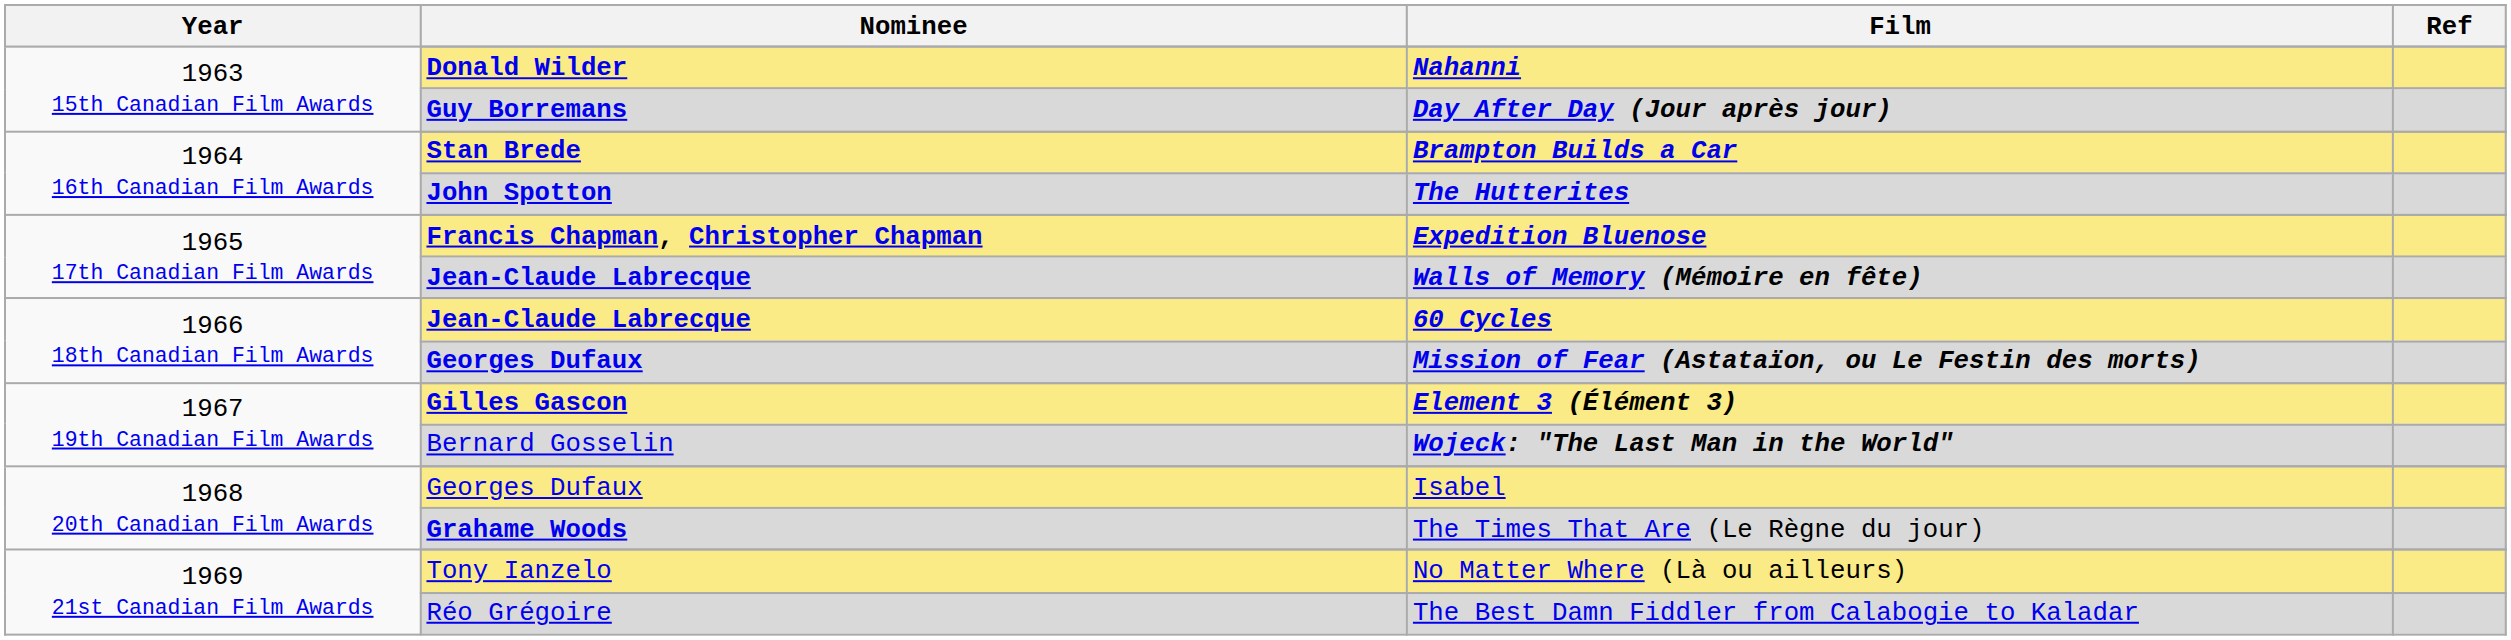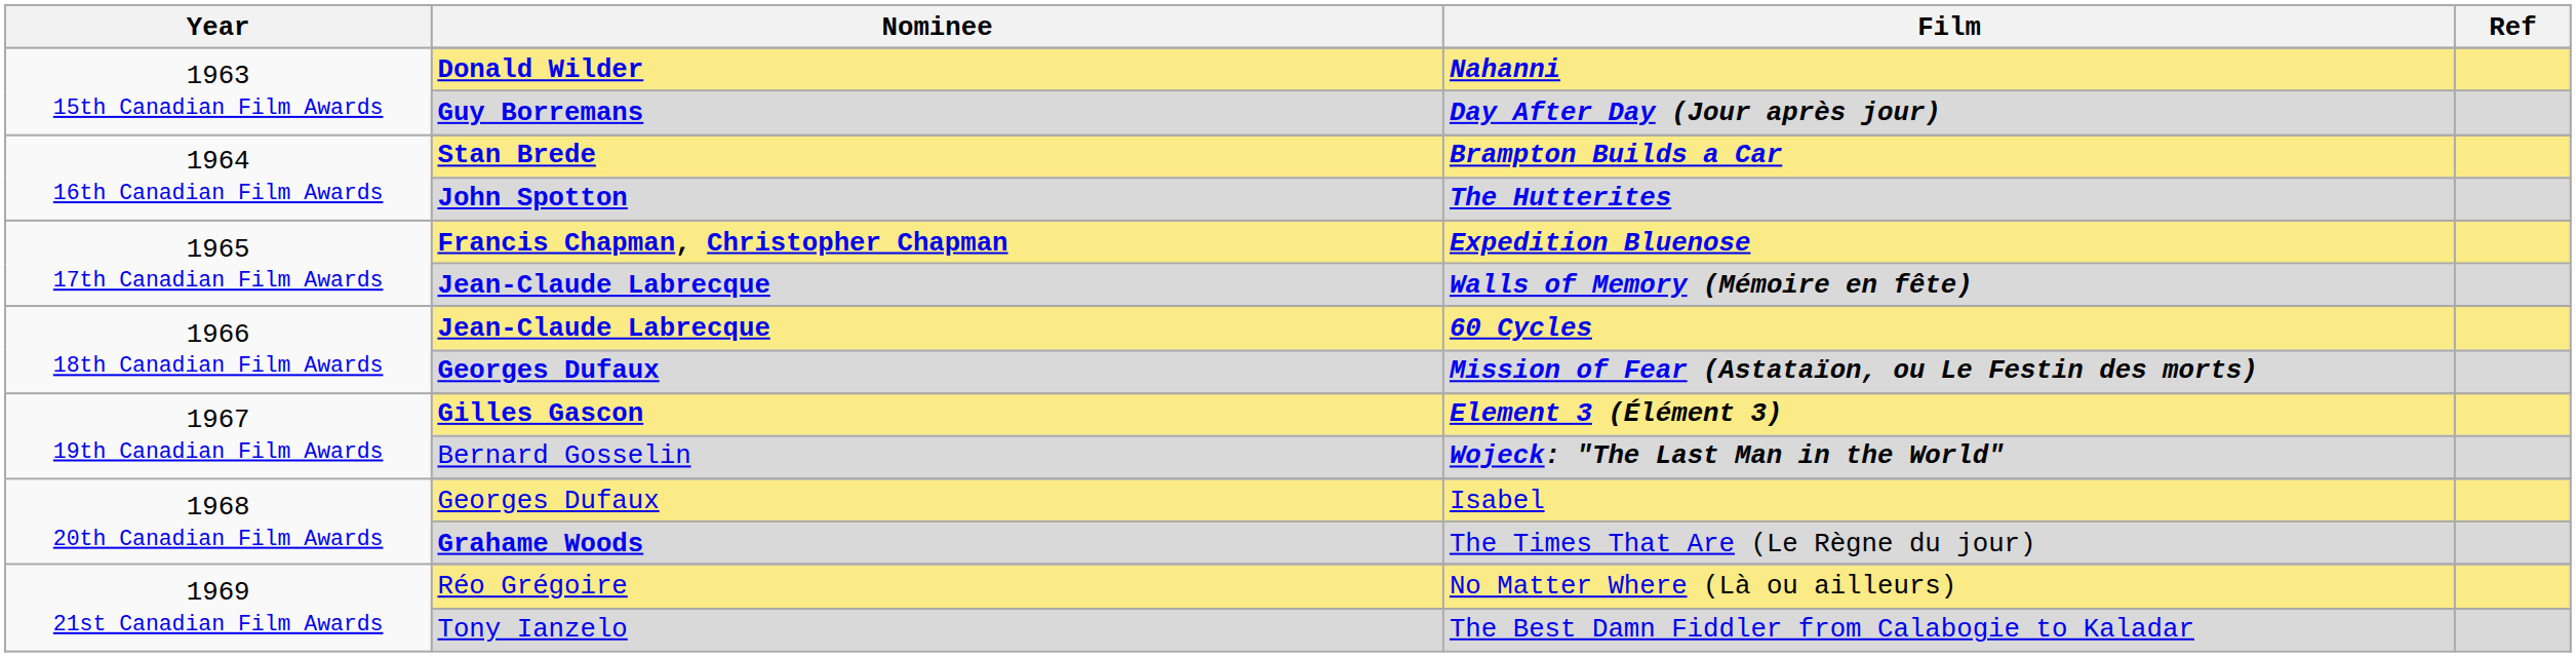 <table class="wikitable" style="width:100%;">
 <tr style="background:#bebebe;">
 <th style="width:8%;">Year</th>
 <th style="width:19%;">Nominee</th>
 <th style="width:19%;">Film</th>
 <th style="width:2%;">Ref</th>
 </tr>
 <tr>
 <td rowspan=3 align="center">1963<br><small><a href='#'>15th Canadian Film Awards</a></small></td>
 </tr>
 <tr style="background:#FAEB86;">
 <td><strong><a href='#'>Donald Wilder</a></strong></td>
 <td><strong><em><a href='#'>Nahanni</a></em></strong></td>
 <td></td>
 </tr>
 <tr style="background:#d9d9d9;">
 <td><strong><a href='#'>Guy Borremans</a></strong></td>
 <td><strong><em><a href='#'>Day After Day</a> (Jour après jour)</em></strong></td>
 <td></td>
 </tr>
 <tr>
 <td rowspan=3 align="center">1964<br><small><a href='#'>16th Canadian Film Awards</a></small></td>
 </tr>
 <tr style="background:#FAEB86;">
 <td><strong><a href='#'>Stan Brede</a></strong></td>
 <td><strong><em><a href='#'>Brampton Builds a Car</a></em></strong></td>
 <td></td>
 </tr>
 <tr style="background:#d9d9d9;">
 <td><strong><a href='#'>John Spotton</a></strong></td>
 <td><strong><em><a href='#'>The Hutterites</a></em></strong></td>
 <td></td>
 </tr>
 <tr>
 <td rowspan=3 align="center">1965<br><small><a href='#'>17th Canadian Film Awards</a></small></td>
 </tr>
 <tr style="background:#FAEB86;">
 <td><strong><a href='#'>Francis Chapman</a>, <a href='#'>Christopher Chapman</a></strong></td>
 <td><strong><em><a href='#'>Expedition Bluenose</a></em></strong></td>
 <td></td>
 </tr>
 <tr style="background:#d9d9d9;">
 <td><strong><a href='#'>Jean-Claude Labrecque</a></strong></td>
 <td><strong><em><a href='#'>Walls of Memory</a> (Mémoire en fête)</em></strong></td>
 <td></td>
 </tr>
 <tr>
 <td rowspan=3 align="center">1966<br><small><a href='#'>18th Canadian Film Awards</a></small></td>
 </tr>
 <tr style="background:#FAEB86;">
 <td><strong><a href='#'>Jean-Claude Labrecque</a></strong></td>
 <td><strong><em><a href='#'>60 Cycles</a></em></strong></td>
 <td></td>
 </tr>
 <tr style="background:#d9d9d9;">
 <td><strong><a href='#'>Georges Dufaux</a></strong></td>
 <td><strong><em><a href='#'>Mission of Fear</a> (Astataïon, ou Le Festin des morts)</em></strong></td>
 <td></td>
 </tr>
 <tr>
 <td rowspan=3 align="center">1967<br><small><a href='#'>19th Canadian Film Awards</a></small></td>
 </tr>
 <tr style="background:#FAEB86;">
 <td><strong><a href='#'>Gilles Gascon</a></strong></td>
 <td><strong><em><a href='#'>Element 3</a> (Élément 3)</em></strong></td>
 <td></td>
 </tr>
 <tr style="background:#d9d9d9;">
 <td></strong><a href='#'>Bernard Gosselin</a><strong></td>
 <td><strong><em><a href='#'>Wojeck</a><em>: "The Last Man in the World"<strong></td>
 <td></td>
 </tr>
 <tr>
 <td rowspan=3 align="center">1968<br><small><a href='#'>20th Canadian Film Awards</a></small></td>
 </tr>
 <tr style="background:#FAEB86;">
 <td></strong><a href='#'>Georges Dufaux</a><strong></td>
 <td></em></strong><a href='#'>Isabel</a><strong><em></td>
 <td></td>
 </tr>
 <tr style="background:#d9d9d9;">
 <td><strong><a href='#'>Grahame Woods</a></strong></td>
 <td></em></strong><a href='#'>The Times That Are</a> (Le Règne du jour)<strong><em></td>
 <td></td>
 </tr>
 <tr>
 <td rowspan=3 align="center">1969<br><small><a href='#'>21st Canadian Film Awards</a></small></td>
 </tr>
 <tr style="background:#FAEB86;">
-<td></strong><a href='#'>Tony Ianzelo</a><strong></td>
+<td></strong><a href='#'>Réo Grégoire</a><strong></td>
 <td></em></strong><a href='#'>No Matter Where</a> (Là ou ailleurs)<strong><em></td>
 <td></td>
 </tr>
 <tr style="background:#d9d9d9;">
-<td></strong><a href='#'>Réo Grégoire</a><strong></td>
+<td></strong><a href='#'>Tony Ianzelo</a><strong></td>
 <td></em></strong><a href='#'>The Best Damn Fiddler from Calabogie to Kaladar</a><strong><em></td>
 <td></td>
 </tr>
 </table>
